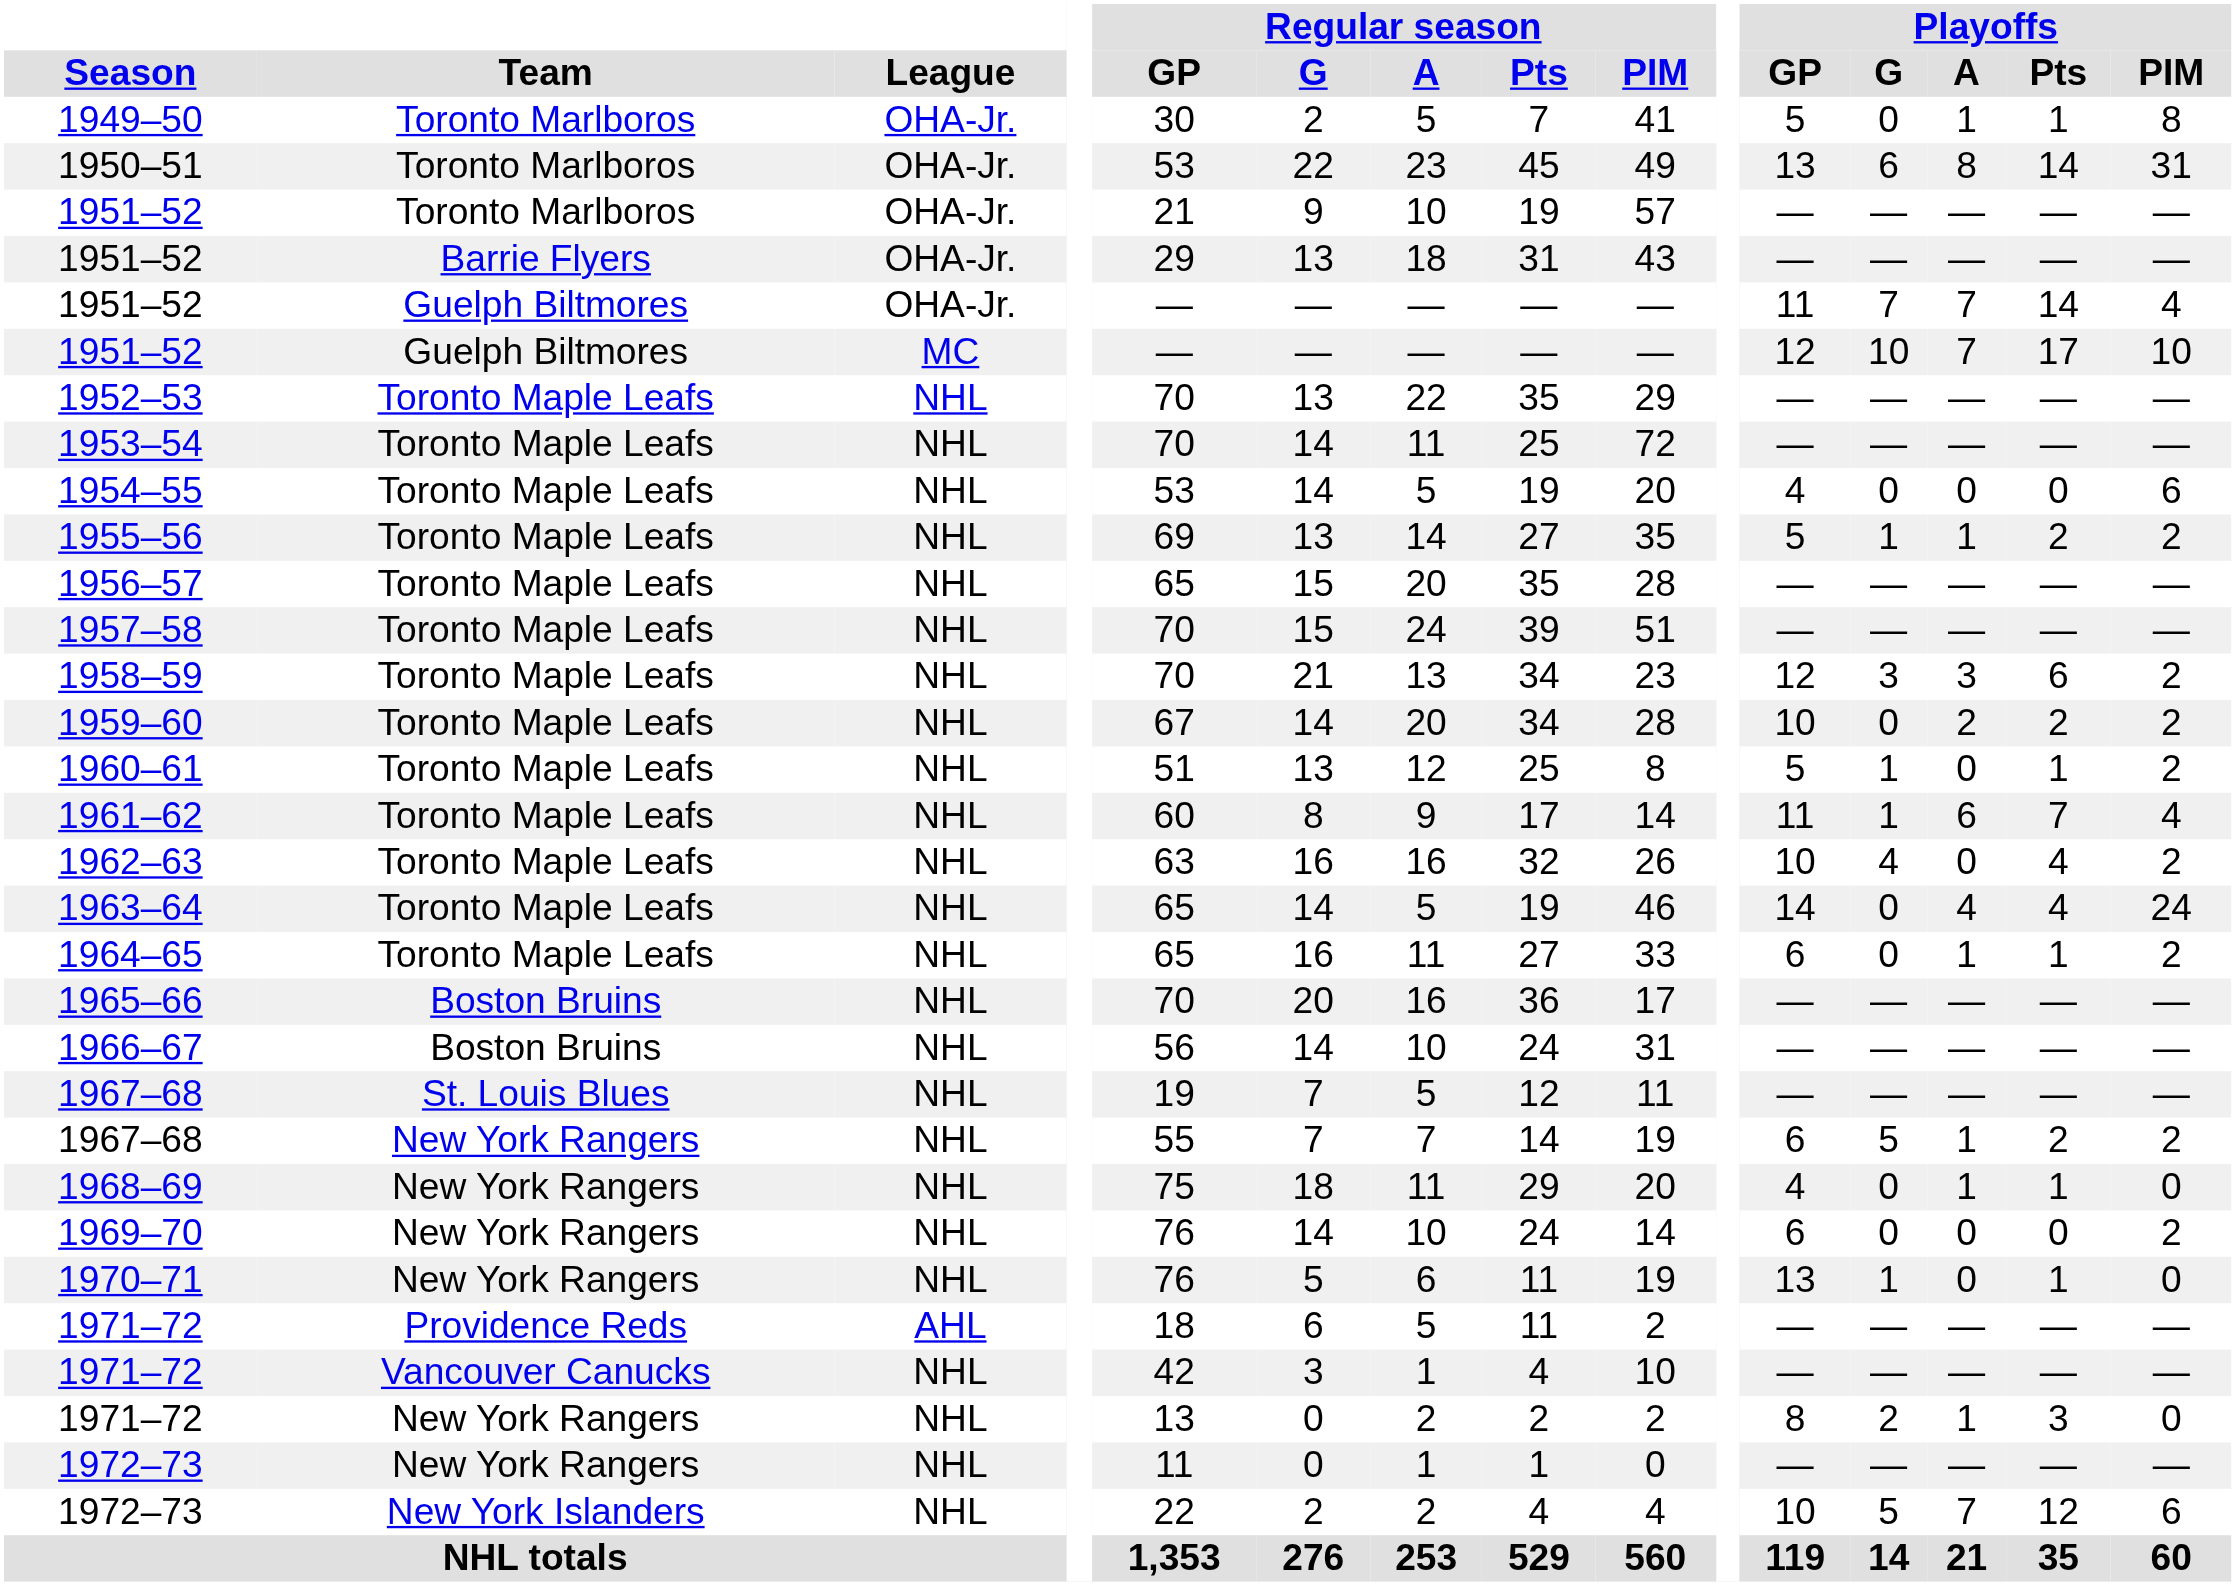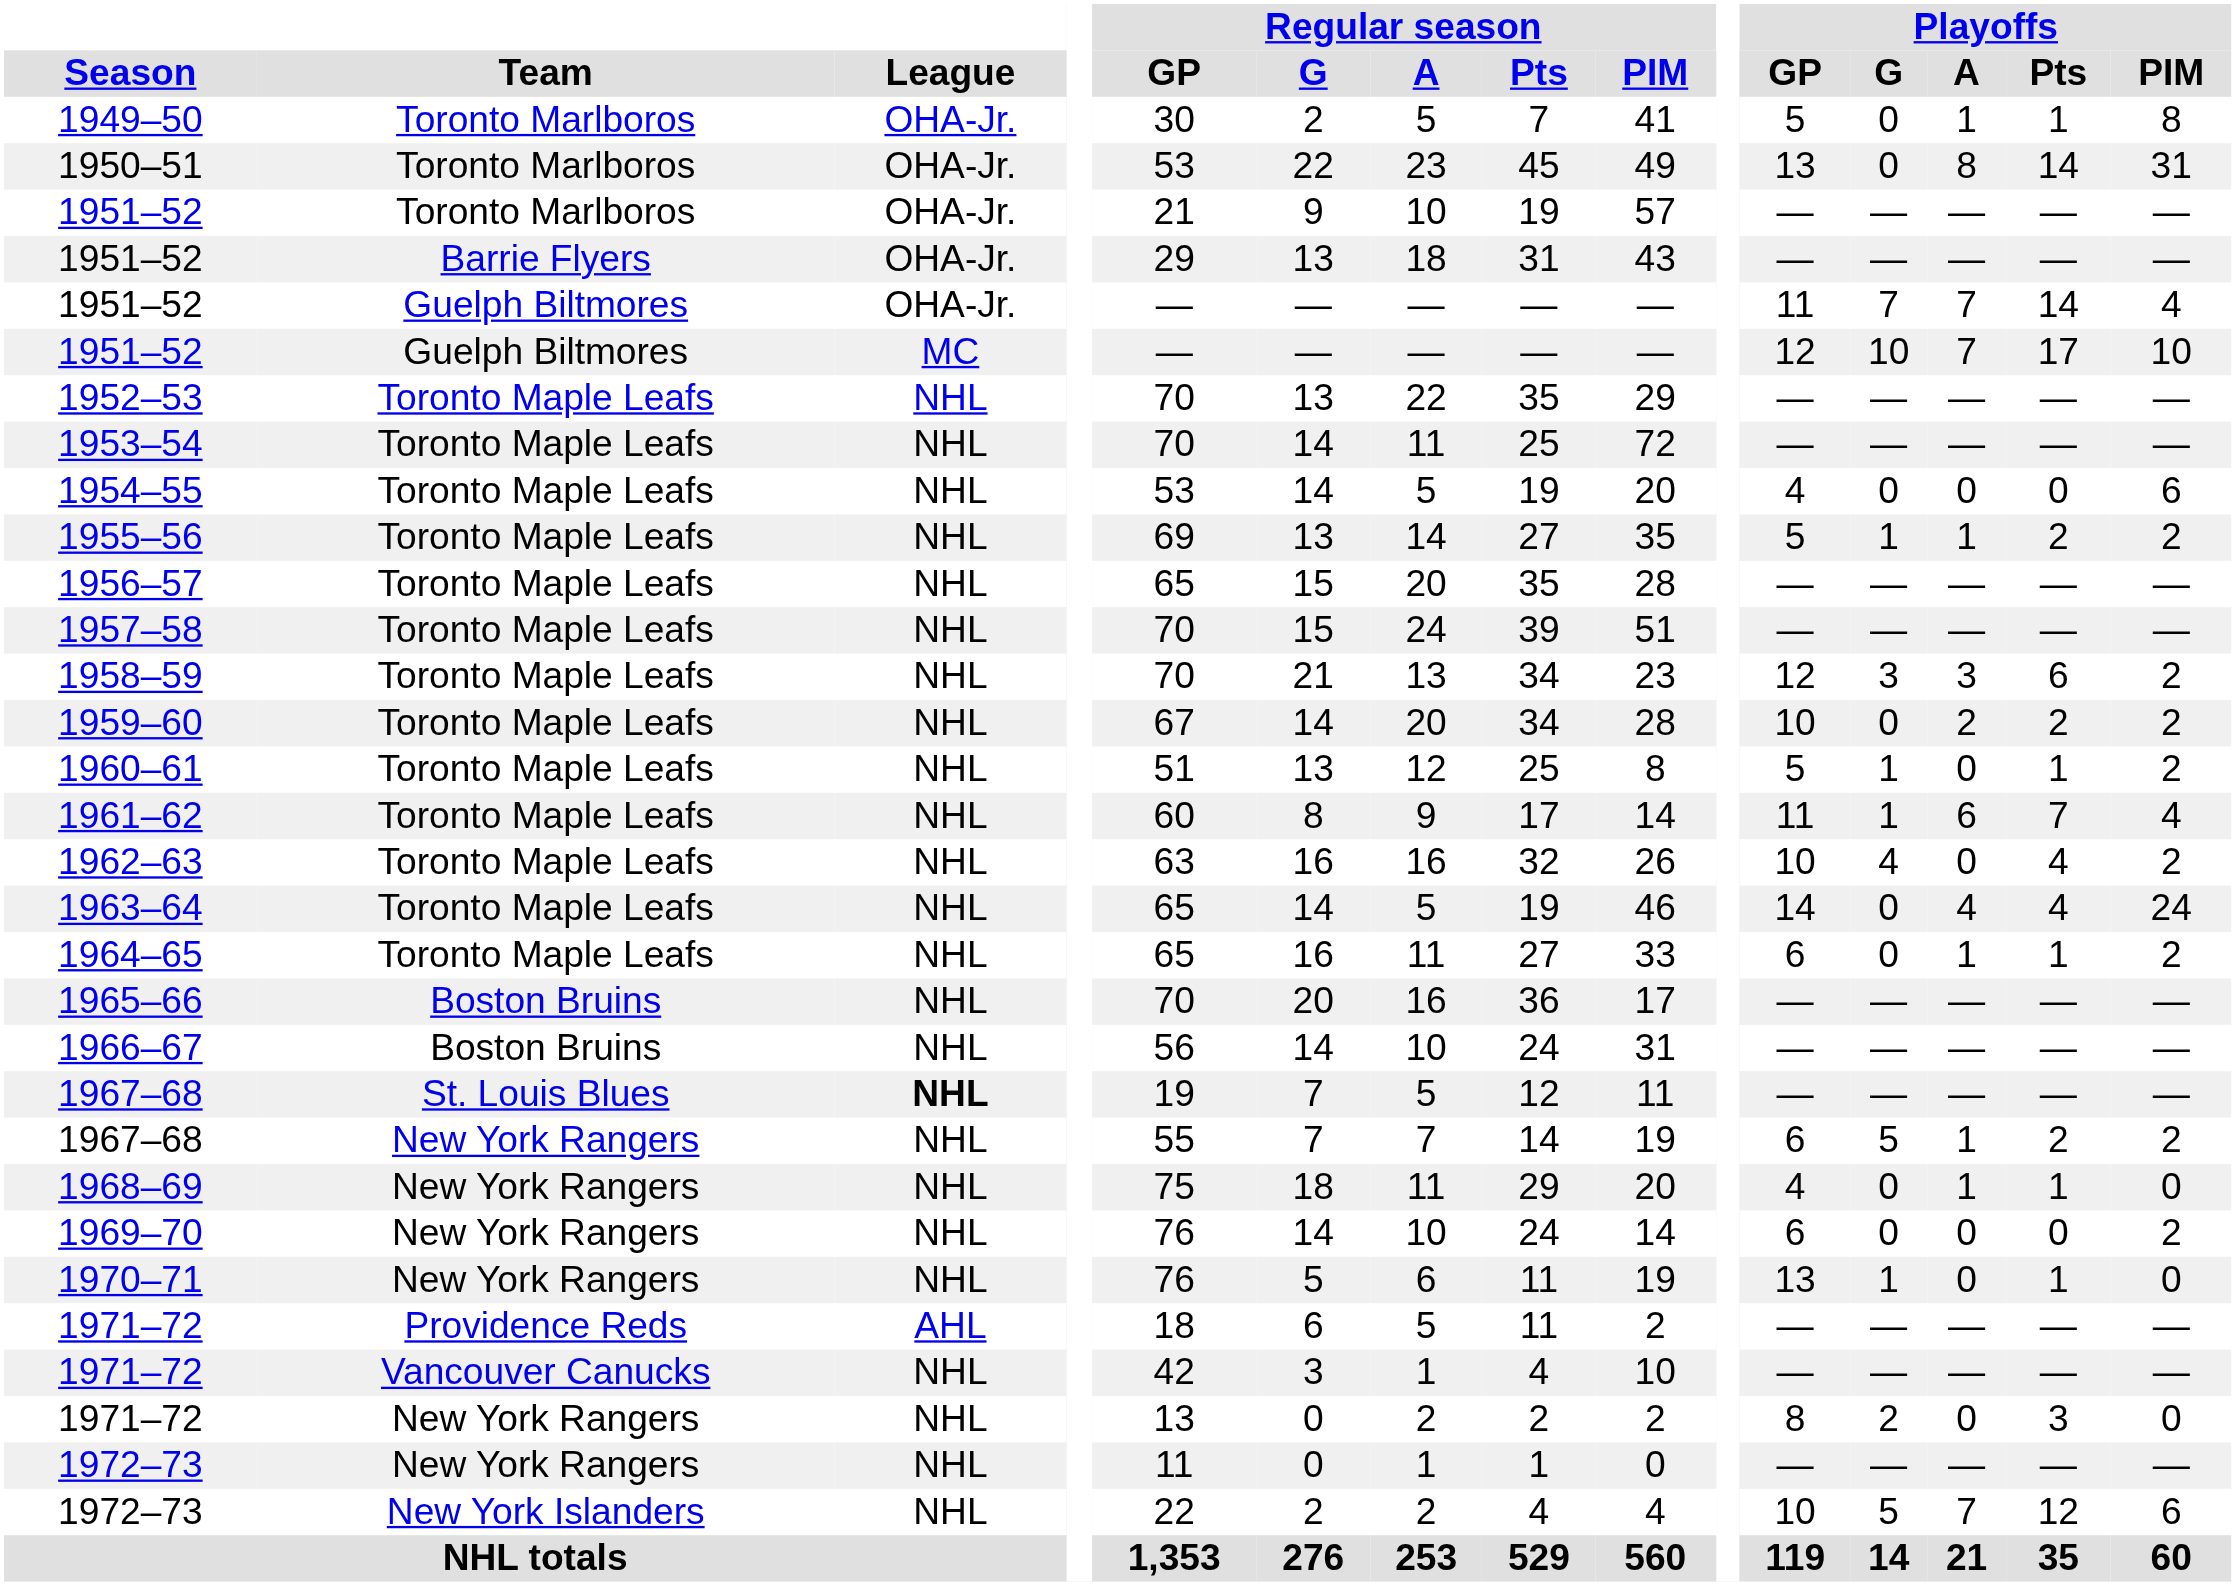 <table border="0" cellpadding="1" cellspacing="0" style="text-align:center; width:60em;">
 <tr style="background:#e0e0e0;">
 <th colspan="3"  bgcolor="#ffffff"> </th>
 <th rowspan="99" bgcolor="#ffffff"> </th>
 <th colspan="5"><a href='#'>Regular season</a></th>
 <th rowspan="99" bgcolor="#ffffff"> </th>
 <th colspan="5"><a href='#'>Playoffs</a></th>
 </tr>
 <tr style="background:#e0e0e0;">
 <th><a href='#'>Season</a></th>
 <th>Team</th>
 <th>League</th>
 <th>GP</th>
 <th><a href='#'>G</a></th>
 <th><a href='#'>A</a></th>
 <th><a href='#'>Pts</a></th>
 <th><a href='#'>PIM</a></th>
 <th>GP</th>
 <th>G</th>
 <th>A</th>
 <th>Pts</th>
 <th>PIM</th>
 </tr>
 <tr>
 <td><a href='#'>1949–50</a></td>
 <td><a href='#'>Toronto Marlboros</a></td>
 <td><a href='#'>OHA-Jr.</a></td>
 <td>30</td>
 <td>2</td>
 <td>5</td>
 <td>7</td>
 <td>41</td>
 <td>5</td>
 <td>0</td>
 <td>1</td>
 <td>1</td>
 <td>8</td>
 </tr>
 <tr style="background:#f0f0f0;">
 <td>1950–51</td>
 <td>Toronto Marlboros</td>
 <td>OHA-Jr.</td>
 <td>53</td>
 <td>22</td>
 <td>23</td>
 <td>45</td>
 <td>49</td>
 <td>13</td>
-<td>6</td>
+<td>0</td>
 <td>8</td>
 <td>14</td>
 <td>31</td>
 </tr>
 <tr>
 <td><a href='#'>1951–52</a></td>
 <td>Toronto Marlboros</td>
 <td>OHA-Jr.</td>
 <td>21</td>
 <td>9</td>
 <td>10</td>
 <td>19</td>
 <td>57</td>
 <td>—</td>
 <td>—</td>
 <td>—</td>
 <td>—</td>
 <td>—</td>
 </tr>
 <tr style="background:#f0f0f0;">
 <td>1951–52</td>
 <td><a href='#'>Barrie Flyers</a></td>
 <td>OHA-Jr.</td>
 <td>29</td>
 <td>13</td>
 <td>18</td>
 <td>31</td>
 <td>43</td>
 <td>—</td>
 <td>—</td>
 <td>—</td>
 <td>—</td>
 <td>—</td>
 </tr>
 <tr>
 <td>1951–52</td>
 <td><a href='#'>Guelph Biltmores</a></td>
 <td>OHA-Jr.</td>
 <td>—</td>
 <td>—</td>
 <td>—</td>
 <td>—</td>
 <td>—</td>
 <td>11</td>
 <td>7</td>
 <td>7</td>
 <td>14</td>
 <td>4</td>
 </tr>
 <tr style="background:#f0f0f0;">
 <td><a href='#'>1951–52</a></td>
 <td>Guelph Biltmores</td>
 <td><a href='#'>MC</a></td>
 <td>—</td>
 <td>—</td>
 <td>—</td>
 <td>—</td>
 <td>—</td>
 <td>12</td>
 <td>10</td>
 <td>7</td>
 <td>17</td>
 <td>10</td>
 </tr>
 <tr>
 <td><a href='#'>1952–53</a></td>
 <td><a href='#'>Toronto Maple Leafs</a></td>
 <td><a href='#'>NHL</a></td>
 <td>70</td>
 <td>13</td>
 <td>22</td>
 <td>35</td>
 <td>29</td>
 <td>—</td>
 <td>—</td>
 <td>—</td>
 <td>—</td>
 <td>—</td>
 </tr>
 <tr style="background:#f0f0f0;">
 <td><a href='#'>1953–54</a></td>
 <td>Toronto Maple Leafs</td>
 <td>NHL</td>
 <td>70</td>
 <td>14</td>
 <td>11</td>
 <td>25</td>
 <td>72</td>
 <td>—</td>
 <td>—</td>
 <td>—</td>
 <td>—</td>
 <td>—</td>
 </tr>
 <tr>
 <td><a href='#'>1954–55</a></td>
 <td>Toronto Maple Leafs</td>
 <td>NHL</td>
 <td>53</td>
 <td>14</td>
 <td>5</td>
 <td>19</td>
 <td>20</td>
 <td>4</td>
 <td>0</td>
 <td>0</td>
 <td>0</td>
 <td>6</td>
 </tr>
 <tr style="background:#f0f0f0;">
 <td><a href='#'>1955–56</a></td>
 <td>Toronto Maple Leafs</td>
 <td>NHL</td>
 <td>69</td>
 <td>13</td>
 <td>14</td>
 <td>27</td>
 <td>35</td>
 <td>5</td>
 <td>1</td>
 <td>1</td>
 <td>2</td>
 <td>2</td>
 </tr>
 <tr>
 <td><a href='#'>1956–57</a></td>
 <td>Toronto Maple Leafs</td>
 <td>NHL</td>
 <td>65</td>
 <td>15</td>
 <td>20</td>
 <td>35</td>
 <td>28</td>
 <td>—</td>
 <td>—</td>
 <td>—</td>
 <td>—</td>
 <td>—</td>
 </tr>
 <tr style="background:#f0f0f0;">
 <td><a href='#'>1957–58</a></td>
 <td>Toronto Maple Leafs</td>
 <td>NHL</td>
 <td>70</td>
 <td>15</td>
 <td>24</td>
 <td>39</td>
 <td>51</td>
 <td>—</td>
 <td>—</td>
 <td>—</td>
 <td>—</td>
 <td>—</td>
 </tr>
 <tr>
 <td><a href='#'>1958–59</a></td>
 <td>Toronto Maple Leafs</td>
 <td>NHL</td>
 <td>70</td>
 <td>21</td>
 <td>13</td>
 <td>34</td>
 <td>23</td>
 <td>12</td>
 <td>3</td>
 <td>3</td>
 <td>6</td>
 <td>2</td>
 </tr>
 <tr style="background:#f0f0f0;">
 <td><a href='#'>1959–60</a></td>
 <td>Toronto Maple Leafs</td>
 <td>NHL</td>
 <td>67</td>
 <td>14</td>
 <td>20</td>
 <td>34</td>
 <td>28</td>
 <td>10</td>
 <td>0</td>
 <td>2</td>
 <td>2</td>
 <td>2</td>
 </tr>
 <tr>
 <td><a href='#'>1960–61</a></td>
 <td>Toronto Maple Leafs</td>
 <td>NHL</td>
 <td>51</td>
 <td>13</td>
 <td>12</td>
 <td>25</td>
 <td>8</td>
 <td>5</td>
 <td>1</td>
 <td>0</td>
 <td>1</td>
 <td>2</td>
 </tr>
 <tr style="background:#f0f0f0;">
 <td><a href='#'>1961–62</a></td>
 <td>Toronto Maple Leafs</td>
 <td>NHL</td>
 <td>60</td>
 <td>8</td>
 <td>9</td>
 <td>17</td>
 <td>14</td>
 <td>11</td>
 <td>1</td>
 <td>6</td>
 <td>7</td>
 <td>4</td>
 </tr>
 <tr>
 <td><a href='#'>1962–63</a></td>
 <td>Toronto Maple Leafs</td>
 <td>NHL</td>
 <td>63</td>
 <td>16</td>
 <td>16</td>
 <td>32</td>
 <td>26</td>
 <td>10</td>
 <td>4</td>
 <td>0</td>
 <td>4</td>
 <td>2</td>
 </tr>
 <tr style="background:#f0f0f0;">
 <td><a href='#'>1963–64</a></td>
 <td>Toronto Maple Leafs</td>
 <td>NHL</td>
 <td>65</td>
 <td>14</td>
 <td>5</td>
 <td>19</td>
 <td>46</td>
 <td>14</td>
 <td>0</td>
 <td>4</td>
 <td>4</td>
 <td>24</td>
 </tr>
 <tr>
 <td><a href='#'>1964–65</a></td>
 <td>Toronto Maple Leafs</td>
 <td>NHL</td>
 <td>65</td>
 <td>16</td>
 <td>11</td>
 <td>27</td>
 <td>33</td>
 <td>6</td>
 <td>0</td>
 <td>1</td>
 <td>1</td>
 <td>2</td>
 </tr>
 <tr style="background:#f0f0f0;">
 <td><a href='#'>1965–66</a></td>
 <td><a href='#'>Boston Bruins</a></td>
 <td>NHL</td>
 <td>70</td>
 <td>20</td>
 <td>16</td>
 <td>36</td>
 <td>17</td>
 <td>—</td>
 <td>—</td>
 <td>—</td>
 <td>—</td>
 <td>—</td>
 </tr>
 <tr>
 <td><a href='#'>1966–67</a></td>
 <td>Boston Bruins</td>
 <td>NHL</td>
 <td>56</td>
 <td>14</td>
 <td>10</td>
 <td>24</td>
 <td>31</td>
 <td>—</td>
 <td>—</td>
 <td>—</td>
 <td>—</td>
 <td>—</td>
 </tr>
 <tr style="background:#f0f0f0;">
 <td><a href='#'>1967–68</a></td>
 <td><a href='#'>St. Louis Blues</a></td>
-<td>NHL</td>
+<td><strong>NHL</strong></td>
 <td>19</td>
 <td>7</td>
 <td>5</td>
 <td>12</td>
 <td>11</td>
 <td>—</td>
 <td>—</td>
 <td>—</td>
 <td>—</td>
 <td>—</td>
 </tr>
 <tr>
 <td>1967–68</td>
 <td><a href='#'>New York Rangers</a></td>
 <td>NHL</td>
 <td>55</td>
 <td>7</td>
 <td>7</td>
 <td>14</td>
 <td>19</td>
 <td>6</td>
 <td>5</td>
 <td>1</td>
 <td>2</td>
 <td>2</td>
 </tr>
 <tr style="background:#f0f0f0;">
 <td><a href='#'>1968–69</a></td>
 <td>New York Rangers</td>
 <td>NHL</td>
 <td>75</td>
 <td>18</td>
 <td>11</td>
 <td>29</td>
 <td>20</td>
 <td>4</td>
 <td>0</td>
 <td>1</td>
 <td>1</td>
 <td>0</td>
 </tr>
 <tr>
 <td><a href='#'>1969–70</a></td>
 <td>New York Rangers</td>
 <td>NHL</td>
 <td>76</td>
 <td>14</td>
 <td>10</td>
 <td>24</td>
 <td>14</td>
 <td>6</td>
 <td>0</td>
 <td>0</td>
 <td>0</td>
 <td>2</td>
 </tr>
 <tr style="background:#f0f0f0;">
 <td><a href='#'>1970–71</a></td>
 <td>New York Rangers</td>
 <td>NHL</td>
 <td>76</td>
 <td>5</td>
 <td>6</td>
 <td>11</td>
 <td>19</td>
 <td>13</td>
 <td>1</td>
 <td>0</td>
 <td>1</td>
 <td>0</td>
 </tr>
 <tr>
 <td><a href='#'>1971–72</a></td>
 <td><a href='#'>Providence Reds</a></td>
 <td><a href='#'>AHL</a></td>
 <td>18</td>
 <td>6</td>
 <td>5</td>
 <td>11</td>
 <td>2</td>
 <td>—</td>
 <td>—</td>
 <td>—</td>
 <td>—</td>
 <td>—</td>
 </tr>
 <tr style="background:#f0f0f0;">
 <td><a href='#'>1971–72</a></td>
 <td><a href='#'>Vancouver Canucks</a></td>
 <td>NHL</td>
 <td>42</td>
 <td>3</td>
 <td>1</td>
 <td>4</td>
 <td>10</td>
 <td>—</td>
 <td>—</td>
 <td>—</td>
 <td>—</td>
 <td>—</td>
 </tr>
 <tr>
 <td>1971–72</td>
 <td>New York Rangers</td>
 <td>NHL</td>
 <td>13</td>
 <td>0</td>
 <td>2</td>
 <td>2</td>
 <td>2</td>
 <td>8</td>
 <td>2</td>
-<td>1</td>
+<td>0</td>
 <td>3</td>
 <td>0</td>
 </tr>
 <tr style="background:#f0f0f0;">
 <td><a href='#'>1972–73</a></td>
 <td>New York Rangers</td>
 <td>NHL</td>
 <td>11</td>
 <td>0</td>
 <td>1</td>
 <td>1</td>
 <td>0</td>
 <td>—</td>
 <td>—</td>
 <td>—</td>
 <td>—</td>
 <td>—</td>
 </tr>
 <tr>
 <td>1972–73</td>
 <td><a href='#'>New York Islanders</a></td>
 <td>NHL</td>
 <td>22</td>
 <td>2</td>
 <td>2</td>
 <td>4</td>
 <td>4</td>
 <td>10</td>
 <td>5</td>
 <td>7</td>
 <td>12</td>
 <td>6</td>
 </tr>
 <tr style="background:#e0e0e0;">
 <th colspan="3">NHL totals</th>
 <th>1,353</th>
 <th>276</th>
 <th>253</th>
 <th>529</th>
 <th>560</th>
 <th>119</th>
 <th>14</th>
 <th>21</th>
 <th>35</th>
 <th>60</th>
 </tr>
 </table>
